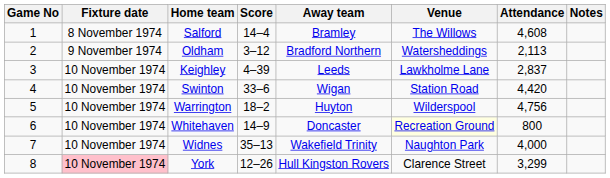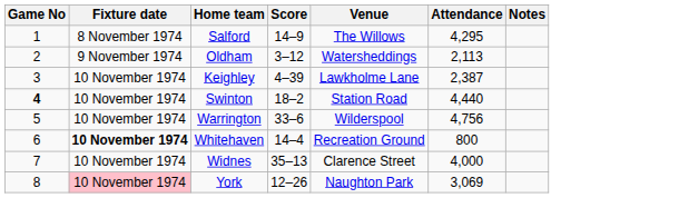 <table class="wikitable" style="text-align:center;">
 <tr>
 <th>Game No</th>
 <th>Fixture date</th>
 <th>Home team</th>
 <th>Score</th>
-<th>Away team</th>
 <th>Venue</th>
 <th>Attendance</th>
 <th>Notes</th>
 </tr>
 <tr>
 <td>1</td>
 <td>8 November 1974</td>
 <td><a href='#'>Salford</a></td>
-<td>14–4</td>
-<td><a href='#'>Bramley</a></td>
+<td>14–9</td>
 <td><a href='#'>The Willows</a></td>
-<td>4,608</td>
+<td>4,295</td>
 <td></td>
 </tr>
 <tr>
 <td>2</td>
 <td>9 November 1974</td>
 <td><a href='#'>Oldham</a></td>
 <td>3–12</td>
-<td><a href='#'>Bradford Northern</a></td>
 <td><a href='#'>Watersheddings</a></td>
 <td>2,113</td>
 <td></td>
 </tr>
 <tr>
 <td>3</td>
 <td>10 November 1974</td>
 <td><a href='#'>Keighley</a></td>
 <td>4–39</td>
-<td><a href='#'>Leeds</a></td>
 <td><a href='#'>Lawkholme Lane</a></td>
-<td>2,837</td>
+<td>2,387</td>
 <td></td>
 </tr>
 <tr>
-<td>4</td>
+<td><strong>4</strong></td>
 <td>10 November 1974</td>
 <td><a href='#'>Swinton</a></td>
-<td>33–6</td>
-<td><a href='#'>Wigan</a></td>
+<td>18–2</td>
 <td><a href='#'>Station Road</a></td>
-<td>4,420</td>
+<td>4,440</td>
 <td></td>
 </tr>
 <tr>
 <td>5</td>
 <td>10 November 1974</td>
 <td><a href='#'>Warrington</a></td>
-<td>18–2</td>
-<td><a href='#'>Huyton</a></td>
+<td>33–6</td>
 <td><a href='#'>Wilderspool</a></td>
 <td>4,756</td>
 <td></td>
 </tr>
 <tr>
 <td>6</td>
-<td>10 November 1974</td>
+<td><strong>10 November 1974</strong></td>
 <td><a href='#'>Whitehaven</a></td>
-<td>14–9</td>
-<td><a href='#'>Doncaster</a></td>
-<td style="background: lightyellow;"><a href='#'>Recreation Ground</a></td>
+<td>14–4</td>
+<td><a href='#'>Recreation Ground</a></td>
 <td>800</td>
 <td></td>
 </tr>
 <tr>
 <td>7</td>
 <td>10 November 1974</td>
 <td><a href='#'>Widnes</a></td>
 <td>35–13</td>
-<td><a href='#'>Wakefield Trinity</a></td>
-<td><a href='#'>Naughton Park</a></td>
+<td>Clarence Street</td>
 <td>4,000</td>
 <td></td>
 </tr>
 <tr>
 <td>8</td>
 <td style="background: pink;">10 November 1974</td>
 <td><a href='#'>York</a></td>
 <td>12–26</td>
-<td><a href='#'>Hull Kingston Rovers</a></td>
-<td>Clarence Street</td>
-<td>3,299</td>
+<td><a href='#'>Naughton Park</a></td>
+<td>3,069</td>
 <td></td>
 </tr>
 </table>
